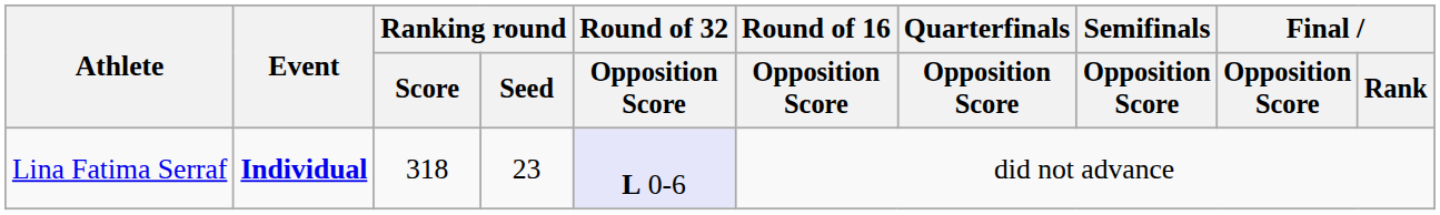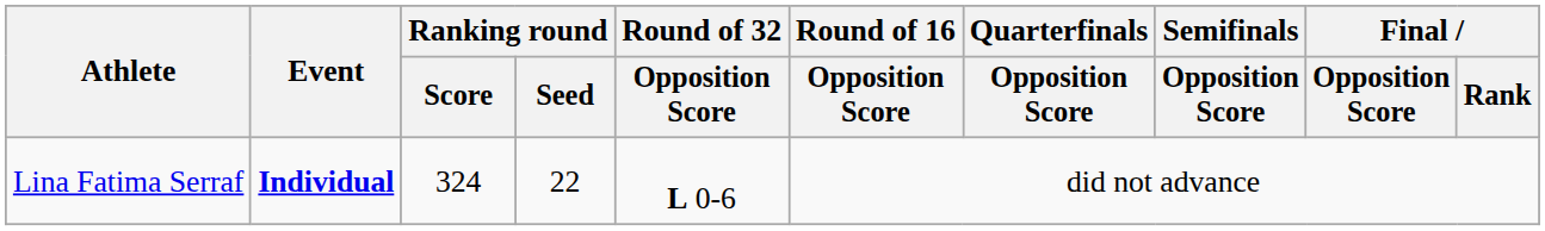 <table class="wikitable" style="font-size:90%">
 <tr>
 <th rowspan=2>Athlete</th>
 <th rowspan=2>Event</th>
 <th colspan=2>Ranking round</th>
 <th>Round of 32</th>
 <th>Round of 16</th>
 <th>Quarterfinals</th>
 <th>Semifinals</th>
 <th colspan=2>Final / </th>
 </tr>
 <tr style="font-size:95%">
 <th>Score</th>
 <th>Seed</th>
 <th>Opposition<br>Score</th>
 <th>Opposition<br>Score</th>
 <th>Opposition<br>Score</th>
 <th>Opposition<br>Score</th>
 <th>Opposition<br>Score</th>
 <th>Rank</th>
 </tr>
 <tr align=center>
 <td align=left><a href='#'>Lina Fatima Serraf</a></td>
 <td align=left><strong><a href='#'>Individual</a></strong></td>
-<td>318</td>
-<td>23</td>
-<td style="background: lavender;"><br><strong>L</strong> 0-6</td>
+<td>324</td>
+<td>22</td>
+<td><br><strong>L</strong> 0-6</td>
 <td colspan=5>did not advance</td>
 </tr>
 </table>
